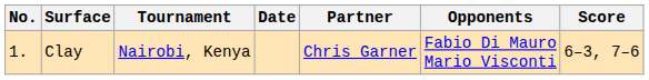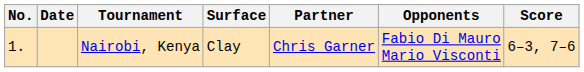 <table class="sortable wikitable">
 <tr>
 <th>No.</th>
+<th>Date</th>
+<th>Tournament</th>
 <th>Surface</th>
-<th>Tournament</th>
-<th>Date</th>
 <th>Partner</th>
 <th>Opponents</th>
 <th class="unsortable">Score</th>
 </tr>
 <tr style="background:moccasin;">
 <td>1.</td>
+<td></td>
+<td><a href='#'>Nairobi</a>, Kenya</td>
 <td>Clay</td>
-<td><a href='#'>Nairobi</a>, Kenya</td>
-<td></td>
 <td> <a href='#'>Chris Garner</a></td>
 <td> <a href='#'>Fabio Di Mauro</a><br> <a href='#'>Mario Visconti</a></td>
 <td>6–3, 7–6</td>
 </tr>
 </table>
